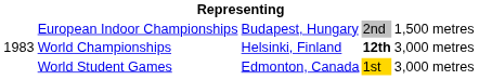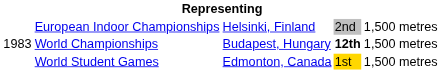 <table>
 <tr>
 <th colspan="6">Representing </th>
 </tr>
 <tr>
 <td rowspan=3>1983</td>
 <td><a href='#'>European Indoor Championships</a></td>
-<td><a href='#'>Budapest, Hungary</a></td>
+<td><a href='#'>Helsinki, Finland</a></td>
 <td bgcolor="silver">2nd</td>
 <td>1,500 metres</td>
 <td></td>
 </tr>
 <tr>
 <td><a href='#'>World Championships</a></td>
-<td><a href='#'>Helsinki, Finland</a></td>
+<td><a href='#'>Budapest, Hungary</a></td>
 <td><strong>12th</strong></td>
-<td>3,000 metres</td>
+<td>1,500 metres</td>
 <td></td>
 </tr>
 <tr>
 <td><a href='#'>World Student Games</a></td>
 <td><a href='#'>Edmonton, Canada</a></td>
 <td bgcolor="gold">1st</td>
-<td>3,000 metres</td>
+<td>1,500 metres</td>
 <td></td>
 </tr>
 </table>
